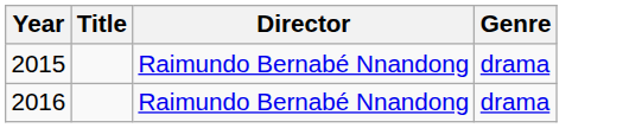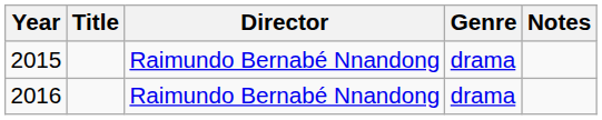 <table class="wikitable sortable">
 <tr>
 <th>Year</th>
 <th>Title</th>
 <th>Director</th>
 <th>Genre</th>
+<th class="unsortable">Notes</th>
 </tr>
 <tr>
 <td>2015</td>
 <td></td>
 <td><a href='#'>Raimundo Bernabé Nnandong</a></td>
 <td><a href='#'>drama</a></td>
+<td><br></td>
 </tr>
 <tr>
 <td>2016</td>
 <td></td>
 <td><a href='#'>Raimundo Bernabé Nnandong</a></td>
 <td><a href='#'>drama</a></td>
+<td><br></td>
 </tr>
 </table>
